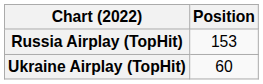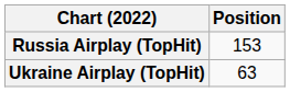 <table class="wikitable plainrowheaders" style="text-align:center;">
 <tr>
 <th scope="col">Chart (2022)</th>
 <th scope="col">Position</th>
 </tr>
 <tr>
 <th scope="row">Russia Airplay (TopHit)</th>
 <td>153</td>
 </tr>
 <tr>
 <th scope="row">Ukraine Airplay (TopHit)</th>
-<td>60</td>
+<td>63</td>
 </tr>
 </table>
